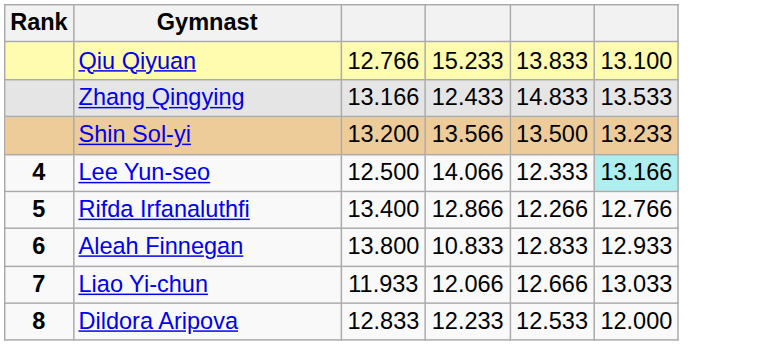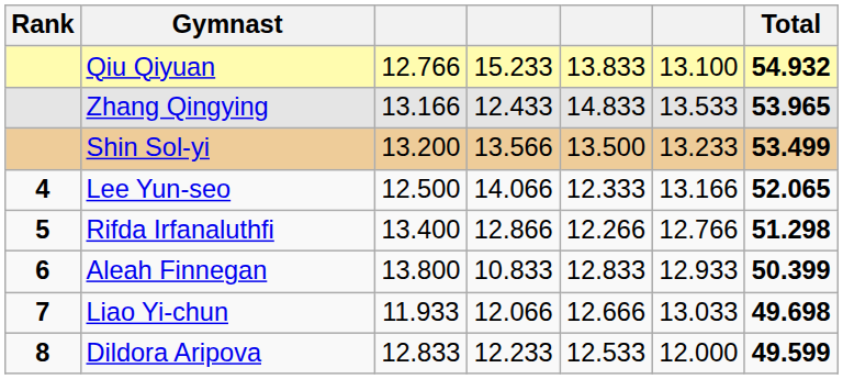 <table class="wikitable sortable" style="text-align:center; font-size:100%">
 <tr>
 <th scope="col" style="width:15px;">Rank</th>
 <th scope="col" style="width:175px;">Gymnast</th>
 <th scope="col" style="width:50px;"></th>
 <th scope="col" style="width:50px;"></th>
 <th scope="col" style="width:50px;"></th>
 <th scope="col" style="width:50px;"></th>
+<th scope="col" style="width:50px;">Total</th>
 </tr>
 <tr style="background:#fffcaf;">
 <td style="text-align:center" scope="row"><strong></strong></td>
 <td style="text-align:left;"> <a href='#'>Qiu Qiyuan</a></td>
 <td>12.766</td>
 <td>15.233</td>
 <td>13.833</td>
 <td>13.100</td>
+<td><strong>54.932</strong></td>
 </tr>
 <tr style="background:#e5e5e5;">
 <td style="text-align:center" scope="row"><strong></strong></td>
 <td style="text-align:left;"> <a href='#'>Zhang Qingying</a></td>
 <td>13.166</td>
 <td>12.433</td>
 <td>14.833</td>
 <td>13.533</td>
+<td><strong>53.965</strong></td>
 </tr>
 <tr style="background:#ec9;">
 <td style="text-align:center" scope="row"><strong></strong></td>
 <td style="text-align:left;"> <a href='#'>Shin Sol-yi</a></td>
 <td>13.200</td>
 <td>13.566</td>
 <td>13.500</td>
 <td>13.233</td>
+<td><strong>53.499</strong></td>
 </tr>
 <tr>
 <td scope="row" style="text-align:center;"><strong>4</strong></td>
 <td style="text-align:left;"> <a href='#'>Lee Yun-seo</a></td>
 <td>12.500</td>
 <td>14.066</td>
 <td>12.333</td>
-<td style="background: paleturquoise;">13.166</td>
+<td>13.166</td>
+<td><strong>52.065</strong></td>
 </tr>
 <tr>
 <td scope="row" style="text-align:center;"><strong>5</strong></td>
 <td style="text-align:left;"> <a href='#'>Rifda Irfanaluthfi</a></td>
 <td>13.400</td>
 <td>12.866</td>
 <td>12.266</td>
 <td>12.766</td>
+<td><strong>51.298</strong></td>
 </tr>
 <tr>
 <td scope="row" style="text-align:center;"><strong>6</strong></td>
 <td style="text-align:left;"> <a href='#'>Aleah Finnegan</a></td>
 <td>13.800</td>
 <td>10.833</td>
 <td>12.833</td>
 <td>12.933</td>
+<td><strong>50.399</strong></td>
 </tr>
 <tr>
 <td scope="row" style="text-align:center;"><strong>7</strong></td>
 <td style="text-align:left;"> <a href='#'>Liao Yi-chun</a></td>
 <td>11.933</td>
 <td>12.066</td>
 <td>12.666</td>
 <td>13.033</td>
+<td><strong>49.698</strong></td>
 </tr>
 <tr>
 <td scope="row" style="text-align:center;"><strong>8</strong></td>
 <td style="text-align:left;"> <a href='#'>Dildora Aripova</a></td>
 <td>12.833</td>
 <td>12.233</td>
 <td>12.533</td>
 <td>12.000</td>
+<td><strong>49.599</strong></td>
 </tr>
 </table>
